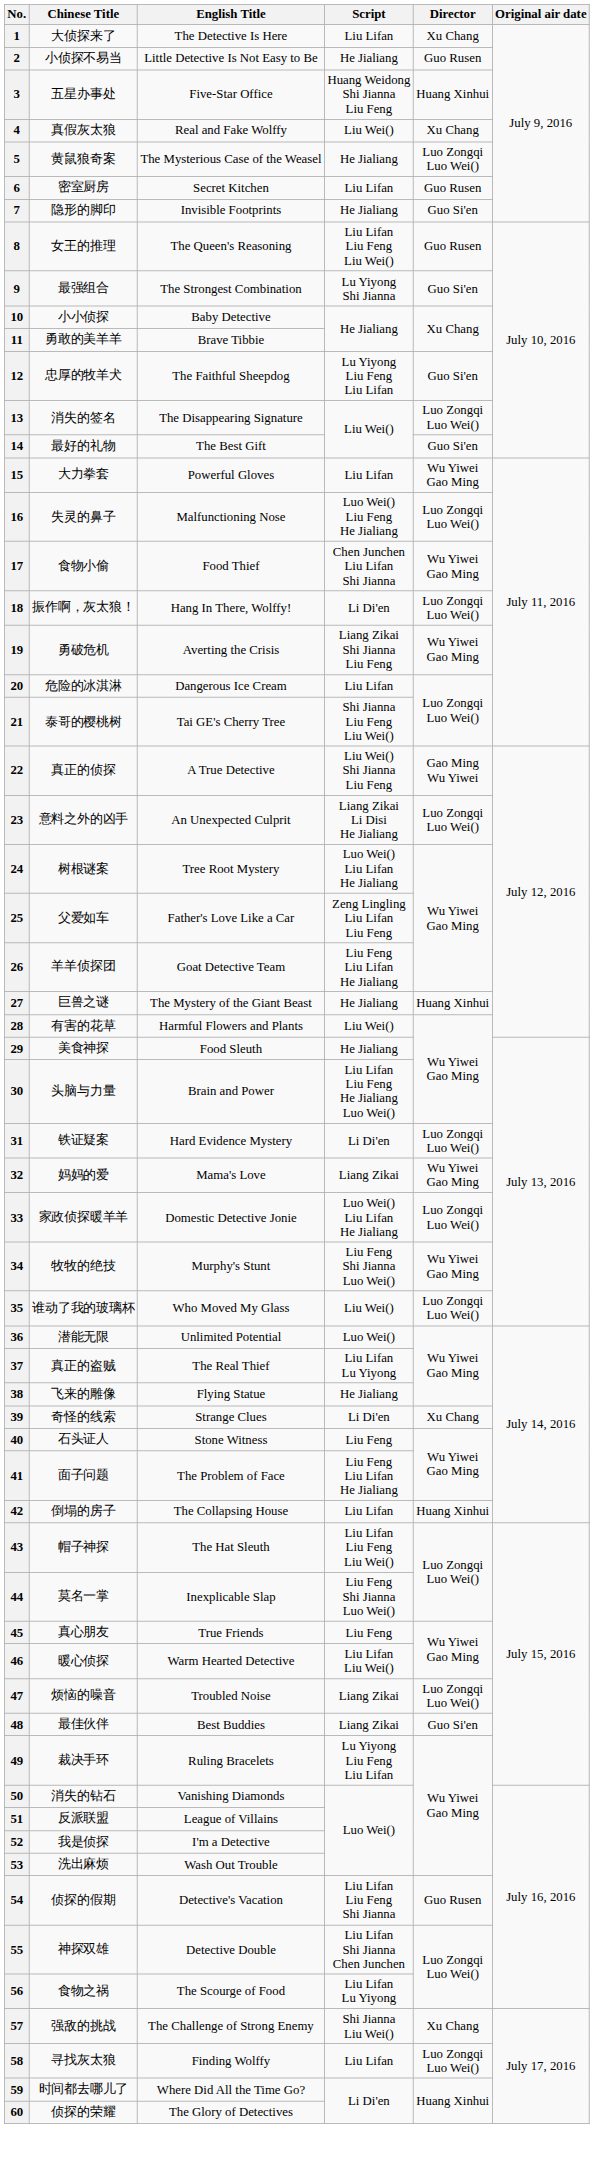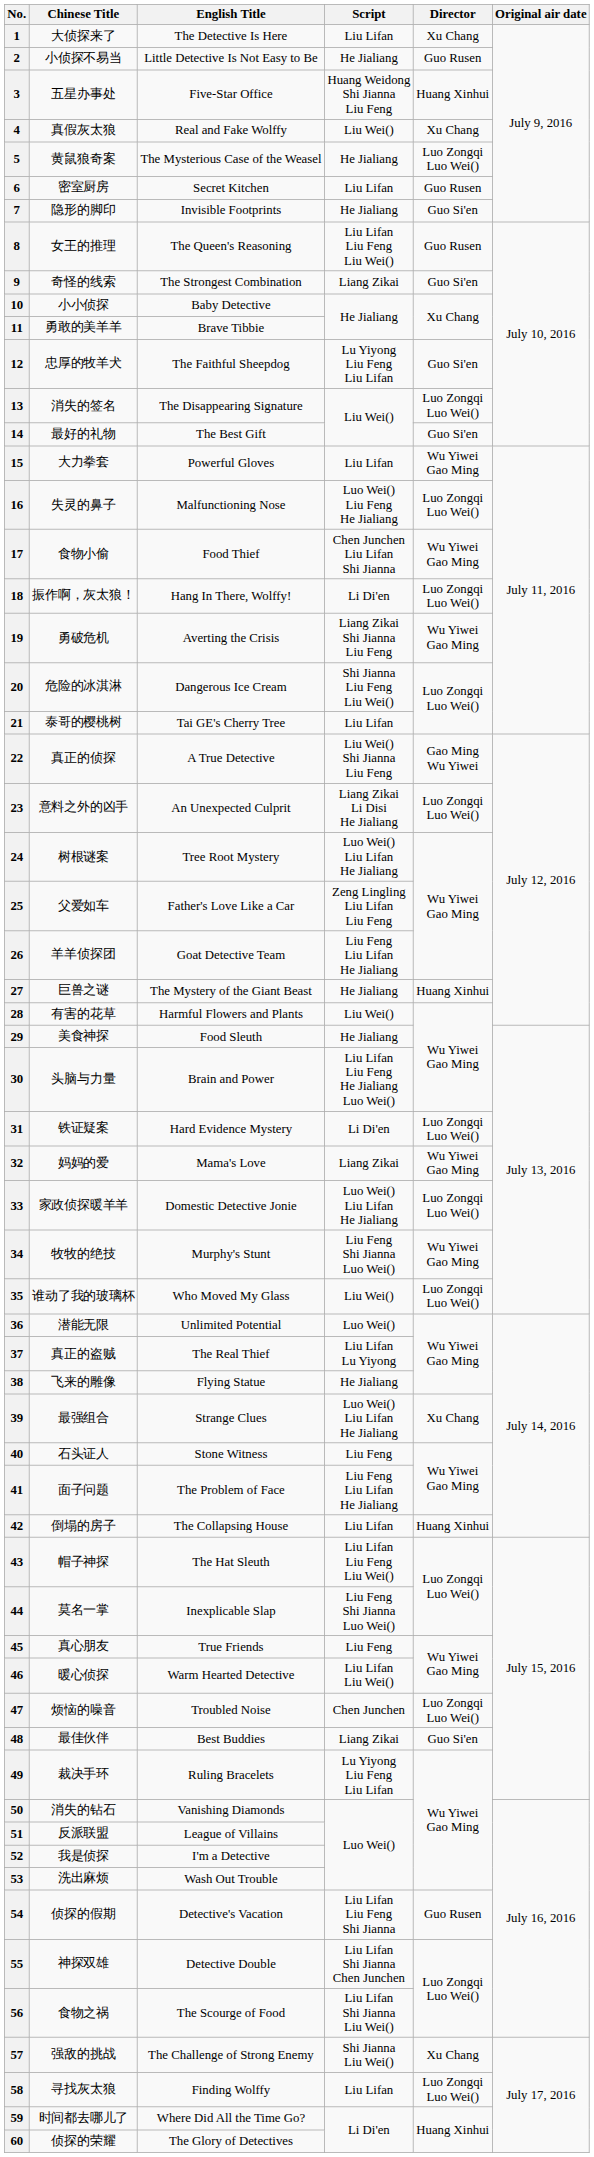 <table class="wikitable"style="text-align:center;">
 <tr>
 <th>No.</th>
 <th>Chinese Title</th>
 <th>English Title</th>
 <th>Script</th>
 <th>Director</th>
 <th>Original air date</th>
 </tr>
 <tr>
 <th>1</th>
 <td>大侦探来了</td>
 <td>The  Detective Is Here</td>
 <td>Liu Lifan</td>
 <td>Xu Chang</td>
 <td rowspan="7">July 9, 2016</td>
 </tr>
 <tr>
 <th>2</th>
 <td>小侦探不易当</td>
 <td>Little Detective Is Not Easy to Be</td>
 <td>He Jialiang</td>
 <td>Guo Rusen</td>
 </tr>
 <tr>
 <th>3</th>
 <td>五星办事处</td>
 <td>Five-Star Office</td>
 <td>Huang Weidong<br>Shi Jianna<br>Liu Feng</td>
 <td>Huang Xinhui</td>
 </tr>
 <tr>
 <th>4</th>
 <td>真假灰太狼</td>
 <td>Real and Fake Wolffy</td>
 <td>Liu Wei()</td>
 <td>Xu Chang</td>
 </tr>
 <tr>
 <th>5</th>
 <td>黄鼠狼奇案</td>
 <td>The Mysterious Case of the Weasel</td>
 <td>He Jialiang</td>
 <td>Luo Zongqi<br>Luo Wei()</td>
 </tr>
 <tr>
 <th>6</th>
 <td>密室厨房</td>
 <td>Secret Kitchen</td>
 <td>Liu Lifan</td>
 <td>Guo Rusen</td>
 </tr>
 <tr>
 <th>7</th>
 <td>隐形的脚印</td>
 <td>Invisible Footprints</td>
 <td>He Jialiang</td>
 <td>Guo Si'en</td>
 </tr>
 <tr>
 <th>8</th>
 <td>女王的推理</td>
 <td>The Queen's Reasoning</td>
 <td>Liu Lifan<br>Liu Feng<br>Liu Wei()</td>
 <td>Guo Rusen</td>
 <td rowspan="7">July 10, 2016</td>
 </tr>
 <tr>
 <th>9</th>
-<td>最强组合</td>
+<td>奇怪的线索</td>
 <td>The Strongest Combination</td>
-<td>Lu Yiyong<br>Shi Jianna</td>
+<td>Liang Zikai</td>
 <td>Guo Si'en</td>
 </tr>
 <tr>
 <th>10</th>
 <td>小小侦探</td>
 <td>Baby Detective</td>
 <td rowspan="2">He Jialiang</td>
 <td rowspan="2">Xu Chang</td>
 </tr>
 <tr>
 <th>11</th>
 <td>勇敢的美羊羊</td>
 <td>Brave Tibbie</td>
 </tr>
 <tr>
 <th>12</th>
 <td>忠厚的牧羊犬</td>
 <td>The Faithful Sheepdog</td>
 <td>Lu Yiyong<br>Liu Feng<br>Liu Lifan</td>
 <td>Guo Si'en</td>
 </tr>
 <tr>
 <th>13</th>
 <td>消失的签名</td>
 <td>The Disappearing Signature</td>
 <td rowspan="2">Liu Wei()</td>
 <td>Luo Zongqi<br>Luo Wei()</td>
 </tr>
 <tr>
 <th>14</th>
 <td>最好的礼物</td>
 <td>The Best Gift</td>
 <td>Guo Si'en</td>
 </tr>
 <tr>
 <th>15</th>
 <td>大力拳套</td>
 <td>Powerful Gloves</td>
 <td>Liu Lifan</td>
 <td>Wu Yiwei<br>Gao Ming</td>
 <td rowspan="7">July 11, 2016</td>
 </tr>
 <tr>
 <th>16</th>
 <td>失灵的鼻子</td>
 <td>Malfunctioning Nose</td>
 <td>Luo Wei()<br>Liu Feng<br>He Jialiang</td>
 <td>Luo Zongqi<br>Luo Wei()</td>
 </tr>
 <tr>
 <th>17</th>
 <td>食物小偷</td>
 <td>Food Thief</td>
 <td>Chen Junchen<br>Liu Lifan<br>Shi Jianna</td>
 <td>Wu Yiwei<br>Gao Ming</td>
 </tr>
 <tr>
 <th>18</th>
 <td>振作啊，灰太狼！</td>
 <td>Hang In There, Wolffy!</td>
 <td>Li Di'en</td>
 <td>Luo Zongqi<br>Luo Wei()</td>
 </tr>
 <tr>
 <th>19</th>
 <td>勇破危机</td>
 <td>Averting the Crisis</td>
 <td>Liang Zikai<br>Shi Jianna<br>Liu Feng</td>
 <td>Wu Yiwei<br>Gao Ming</td>
 </tr>
 <tr>
 <th>20</th>
 <td>危险的冰淇淋</td>
 <td>Dangerous Ice Cream</td>
-<td>Liu Lifan</td>
+<td>Shi Jianna<br>Liu Feng<br>Liu Wei()</td>
 <td rowspan="2">Luo Zongqi<br>Luo Wei()</td>
 </tr>
 <tr>
 <th>21</th>
 <td>泰哥的樱桃树</td>
 <td>Tai GE's Cherry Tree</td>
-<td>Shi Jianna<br>Liu Feng<br>Liu Wei()</td>
+<td>Liu Lifan</td>
 </tr>
 <tr>
 <th>22</th>
 <td>真正的侦探</td>
 <td>A True Detective</td>
 <td>Liu Wei()<br>Shi Jianna<br>Liu Feng</td>
 <td>Gao Ming<br>Wu Yiwei</td>
 <td rowspan="7">July 12, 2016</td>
 </tr>
 <tr>
 <th>23</th>
 <td>意料之外的凶手</td>
 <td>An Unexpected Culprit</td>
 <td>Liang Zikai<br>Li Disi<br>He Jialiang</td>
 <td>Luo Zongqi<br>Luo Wei()</td>
 </tr>
 <tr>
 <th>24</th>
 <td>树根谜案</td>
 <td>Tree Root Mystery</td>
 <td>Luo Wei()<br>Liu Lifan<br>He Jialiang</td>
 <td rowspan="3">Wu Yiwei<br>Gao Ming</td>
 </tr>
 <tr>
 <th>25</th>
 <td>父爱如车</td>
 <td>Father's Love Like a Car</td>
 <td>Zeng Lingling<br>Liu Lifan<br>Liu Feng</td>
 </tr>
 <tr>
 <th>26</th>
 <td>羊羊侦探团</td>
 <td>Goat Detective Team</td>
 <td>Liu Feng<br>Liu Lifan<br>He Jialiang</td>
 </tr>
 <tr>
 <th>27</th>
 <td>巨兽之谜</td>
 <td>The Mystery of the Giant Beast</td>
 <td>He Jialiang</td>
 <td>Huang Xinhui</td>
 </tr>
 <tr>
 <th>28</th>
 <td>有害的花草</td>
 <td>Harmful Flowers and Plants</td>
 <td>Liu Wei()</td>
 <td rowspan="3">Wu Yiwei<br>Gao Ming</td>
 </tr>
 <tr>
 <th>29</th>
 <td>美食神探</td>
 <td>Food Sleuth</td>
 <td>He Jialiang</td>
 <td rowspan="7">July 13, 2016</td>
 </tr>
 <tr>
 <th>30</th>
 <td>头脑与力量</td>
 <td>Brain and Power</td>
 <td>Liu Lifan<br>Liu Feng<br>He Jialiang<br>Luo Wei()</td>
 </tr>
 <tr>
 <th>31</th>
 <td>铁证疑案</td>
 <td>Hard Evidence Mystery</td>
 <td>Li Di'en</td>
 <td>Luo Zongqi<br>Luo Wei()</td>
 </tr>
 <tr>
 <th>32</th>
 <td>妈妈的爱</td>
 <td>Mama's Love</td>
 <td>Liang Zikai</td>
 <td>Wu Yiwei<br>Gao Ming</td>
 </tr>
 <tr>
 <th>33</th>
 <td>家政侦探暖羊羊</td>
 <td>Domestic Detective Jonie</td>
 <td>Luo Wei()<br>Liu Lifan<br>He Jialiang</td>
 <td>Luo Zongqi<br>Luo Wei()</td>
 </tr>
 <tr>
 <th>34</th>
 <td>牧牧的绝技</td>
 <td>Murphy's Stunt</td>
 <td>Liu Feng<br>Shi Jianna<br>Luo Wei()</td>
 <td>Wu Yiwei<br>Gao Ming</td>
 </tr>
 <tr>
 <th>35</th>
 <td>谁动了我的玻璃杯</td>
 <td>Who Moved My Glass</td>
 <td>Liu Wei()</td>
 <td>Luo Zongqi<br>Luo Wei()</td>
 </tr>
 <tr>
 <th>36</th>
 <td>潜能无限</td>
 <td>Unlimited Potential</td>
 <td>Luo Wei()</td>
 <td rowspan="3">Wu Yiwei<br>Gao Ming</td>
 <td rowspan="7">July 14, 2016</td>
 </tr>
 <tr>
 <th>37</th>
 <td>真正的盗贼</td>
 <td>The Real Thief</td>
 <td>Liu Lifan<br>Lu Yiyong</td>
 </tr>
 <tr>
 <th>38</th>
 <td>飞来的雕像</td>
 <td>Flying Statue</td>
 <td>He Jialiang</td>
 </tr>
 <tr>
 <th>39</th>
-<td>奇怪的线索</td>
+<td>最强组合</td>
 <td>Strange Clues</td>
-<td>Li Di'en</td>
+<td>Luo Wei()<br>Liu Lifan<br>He Jialiang</td>
 <td>Xu Chang</td>
 </tr>
 <tr>
 <th>40</th>
 <td>石头证人</td>
 <td>Stone Witness</td>
 <td>Liu Feng</td>
 <td rowspan="2">Wu Yiwei<br>Gao Ming</td>
 </tr>
 <tr>
 <th>41</th>
 <td>面子问题</td>
 <td>The Problem of Face</td>
 <td>Liu Feng<br>Liu Lifan<br>He Jialiang</td>
 </tr>
 <tr>
 <th>42</th>
 <td>倒塌的房子</td>
 <td>The Collapsing House</td>
 <td>Liu Lifan</td>
 <td>Huang Xinhui</td>
 </tr>
 <tr>
 <th>43</th>
 <td>帽子神探</td>
 <td>The Hat Sleuth</td>
 <td>Liu Lifan<br>Liu Feng<br>Liu Wei()</td>
 <td rowspan="2">Luo Zongqi<br>Luo Wei()</td>
 <td rowspan="7">July 15, 2016</td>
 </tr>
 <tr>
 <th>44</th>
 <td>莫名一掌</td>
 <td>Inexplicable Slap</td>
 <td>Liu Feng<br>Shi Jianna<br>Luo Wei()</td>
 </tr>
 <tr>
 <th>45</th>
 <td>真心朋友</td>
 <td>True Friends</td>
 <td>Liu Feng</td>
 <td rowspan="2">Wu Yiwei<br>Gao Ming</td>
 </tr>
 <tr>
 <th>46</th>
 <td>暖心侦探</td>
 <td>Warm Hearted Detective</td>
 <td>Liu Lifan<br>Liu Wei()</td>
 </tr>
 <tr>
 <th>47</th>
 <td>烦恼的噪音</td>
 <td>Troubled Noise</td>
-<td>Liang Zikai</td>
+<td>Chen Junchen</td>
 <td>Luo Zongqi<br>Luo Wei()</td>
 </tr>
 <tr>
 <th>48</th>
 <td>最佳伙伴</td>
 <td>Best Buddies</td>
 <td>Liang Zikai</td>
 <td>Guo Si'en</td>
 </tr>
 <tr>
 <th>49</th>
 <td>裁决手环</td>
 <td>Ruling Bracelets</td>
 <td>Lu Yiyong<br>Liu Feng<br>Liu Lifan</td>
 <td rowspan="5">Wu Yiwei<br>Gao Ming</td>
 </tr>
 <tr>
 <th>50</th>
 <td>消失的钻石</td>
 <td>Vanishing Diamonds</td>
 <td rowspan="4">Luo Wei()</td>
 <td rowspan="7">July 16, 2016</td>
 </tr>
 <tr>
 <th>51</th>
 <td>反派联盟</td>
 <td>League of Villains</td>
 </tr>
 <tr>
 <th>52</th>
 <td>我是侦探</td>
 <td>I'm a Detective</td>
 </tr>
 <tr>
 <th>53</th>
 <td>洗出麻烦</td>
 <td>Wash Out Trouble</td>
 </tr>
 <tr>
 <th>54</th>
 <td>侦探的假期</td>
 <td>Detective's Vacation</td>
 <td>Liu Lifan<br>Liu Feng<br>Shi Jianna</td>
 <td>Guo Rusen</td>
 </tr>
 <tr>
 <th>55</th>
 <td>神探双雄</td>
 <td>Detective Double</td>
 <td>Liu Lifan<br>Shi Jianna<br>Chen Junchen</td>
 <td rowspan="2">Luo Zongqi<br>Luo Wei()</td>
 </tr>
 <tr>
 <th>56</th>
 <td>食物之祸</td>
 <td>The Scourge of Food</td>
-<td>Liu Lifan<br>Lu Yiyong</td>
+<td>Liu Lifan<br>Shi Jianna<br>Liu Wei()</td>
 </tr>
 <tr>
 <th>57</th>
 <td>强敌的挑战</td>
 <td>The Challenge of Strong Enemy</td>
 <td>Shi Jianna<br>Liu Wei()</td>
 <td>Xu Chang</td>
 <td rowspan="4">July 17, 2016</td>
 </tr>
 <tr>
 <th>58</th>
 <td>寻找灰太狼</td>
 <td>Finding Wolffy</td>
 <td>Liu Lifan</td>
 <td>Luo Zongqi<br>Luo Wei()</td>
 </tr>
 <tr>
 <th>59</th>
 <td>时间都去哪儿了</td>
 <td>Where Did All the Time Go?</td>
 <td rowspan="2">Li Di'en</td>
 <td rowspan="2">Huang Xinhui</td>
 </tr>
 <tr>
 <th>60</th>
 <td>侦探的荣耀</td>
 <td>The Glory of Detectives</td>
 </tr>
 </table>
